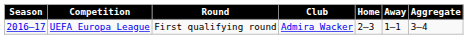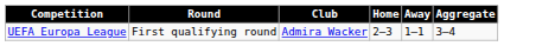 <table class="wikitable">
 <tr>
-<th style="color:white; background:black;">Season</th>
 <th style="color:white; background:black;">Competition</th>
 <th style="color:white; background:black;">Round</th>
 <th style="color:white; background:black;">Club</th>
 <th style="color:white; background:black;">Home</th>
 <th style="color:white; background:black;">Away</th>
 <th style="color:white; background:black;">Aggregate</th>
 </tr>
 <tr>
-<td rowspan=1><a href='#'>2016–17</a></td>
 <td rowspan=1><a href='#'>UEFA Europa League</a></td>
 <td>First qualifying round</td>
 <td> <a href='#'>Admira Wacker</a></td>
 <td>2–3</td>
 <td>1–1</td>
 <td>3–4</td>
 </tr>
 </table>
